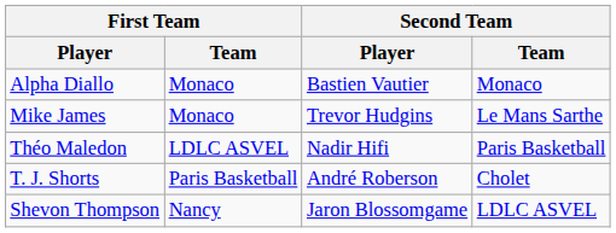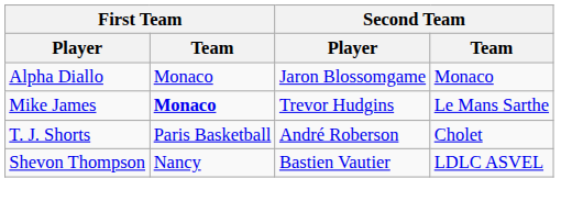 <table class="wikitable">
 <tr>
 <th ! colspan="2">First Team</th>
 <th colspan="2">Second Team</th>
 </tr>
 <tr>
 <th>Player</th>
 <th>Team</th>
 <th>Player</th>
 <th>Team</th>
 </tr>
 <tr>
 <td> <a href='#'>Alpha Diallo</a></td>
 <td><a href='#'>Monaco</a></td>
-<td> <a href='#'>Bastien Vautier</a></td>
+<td> <a href='#'>Jaron Blossomgame</a></td>
 <td><a href='#'>Monaco</a></td>
 </tr>
 <tr>
 <td> <a href='#'>Mike James</a></td>
-<td><a href='#'>Monaco</a></td>
+<td><strong><a href='#'>Monaco</a></strong></td>
 <td> <a href='#'>Trevor Hudgins</a></td>
 <td><a href='#'>Le Mans Sarthe</a></td>
-</tr>
-<tr>
-<td> <a href='#'>Théo Maledon</a></td>
-<td><a href='#'>LDLC ASVEL</a></td>
-<td> <a href='#'>Nadir Hifi</a></td>
-<td><a href='#'>Paris Basketball</a></td>
 </tr>
 <tr>
 <td> <a href='#'>T. J. Shorts</a></td>
 <td><a href='#'>Paris Basketball</a></td>
 <td> <a href='#'>André Roberson</a></td>
 <td><a href='#'>Cholet</a></td>
 </tr>
 <tr>
 <td> <a href='#'>Shevon Thompson</a></td>
 <td><a href='#'>Nancy</a></td>
-<td> <a href='#'>Jaron Blossomgame</a></td>
+<td> <a href='#'>Bastien Vautier</a></td>
 <td><a href='#'>LDLC ASVEL</a></td>
 </tr>
 </table>
